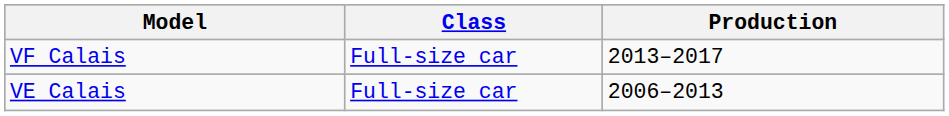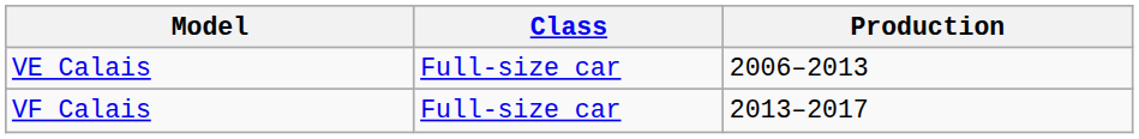 <table class="wikitable">
 <tr>
 <th style="width:200px;">Model</th>
 <th style="width:150px;"><a href='#'>Class</a></th>
 <th style="width:200px;">Production</th>
 </tr>
 <tr>
+<td valign="top"><a href='#'>VE Calais</a></td>
+<td valign="top"><a href='#'>Full-size car</a></td>
+<td valign="top">2006–2013</td>
+</tr>
+<tr>
 <td valign="top"><a href='#'>VF Calais</a></td>
 <td valign="top"><a href='#'>Full-size car</a></td>
 <td valign="top">2013–2017</td>
 </tr>
-<tr>
-<td valign="top"><a href='#'>VE Calais</a></td>
-<td valign="top"><a href='#'>Full-size car</a></td>
-<td valign="top">2006–2013</td>
-</tr>
 </table>
